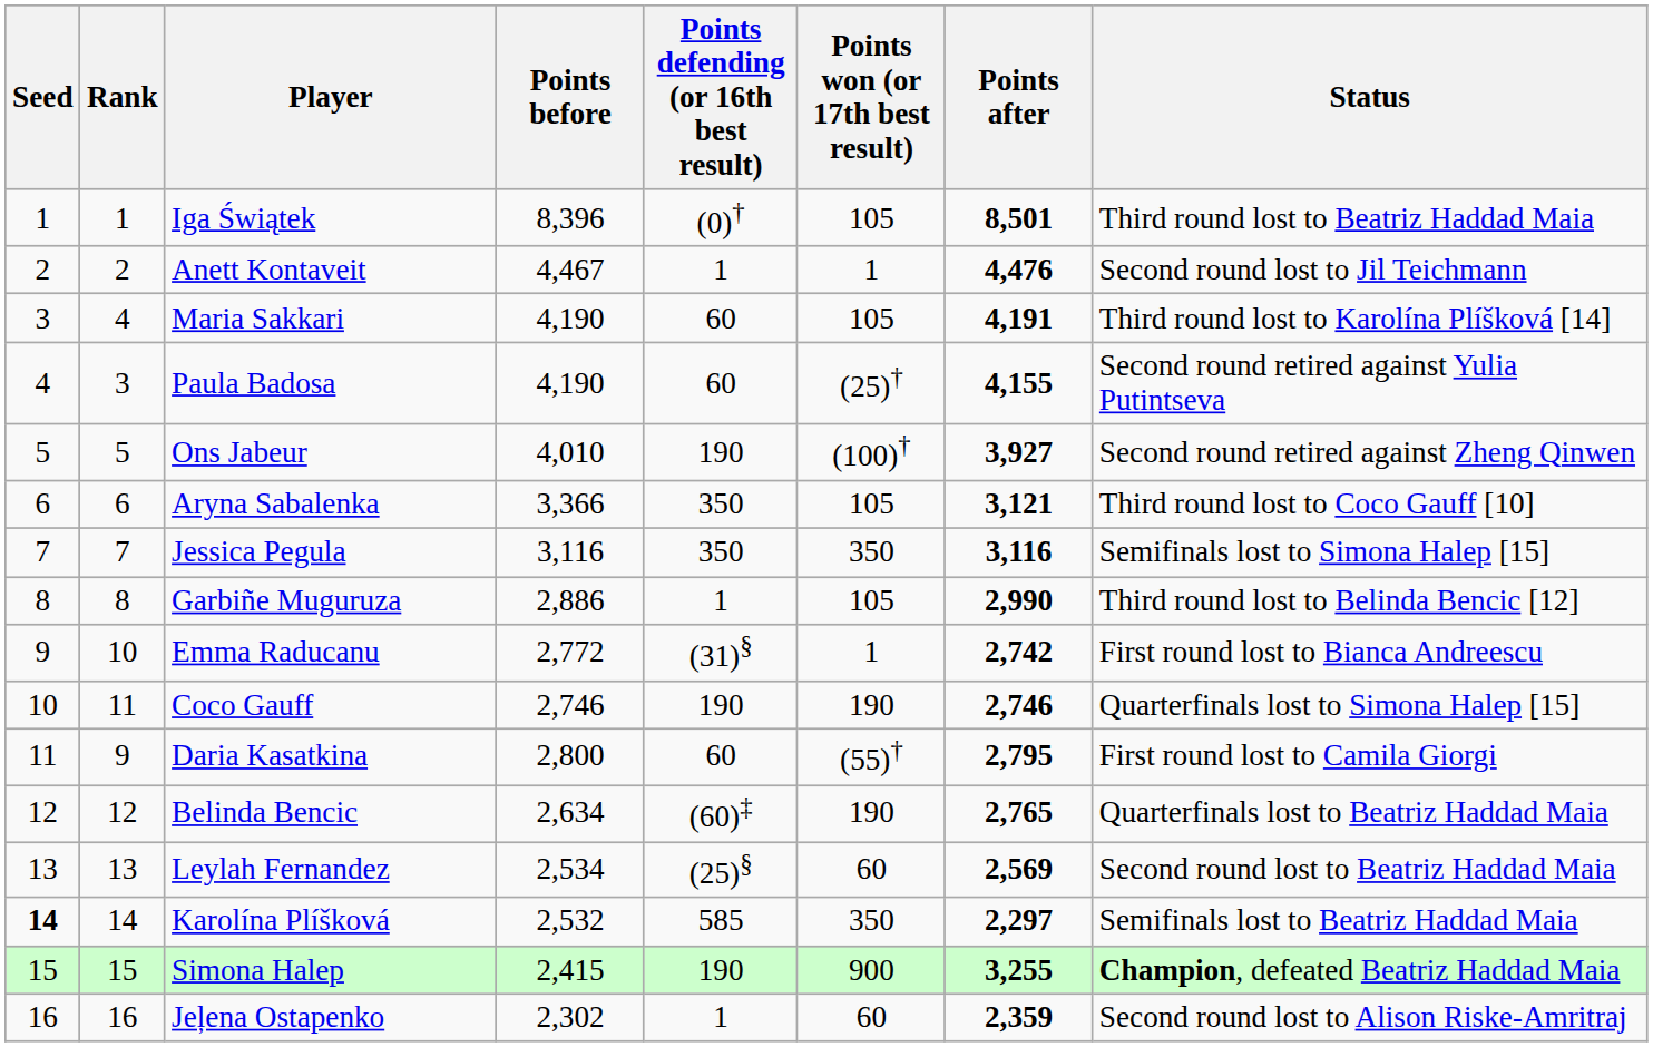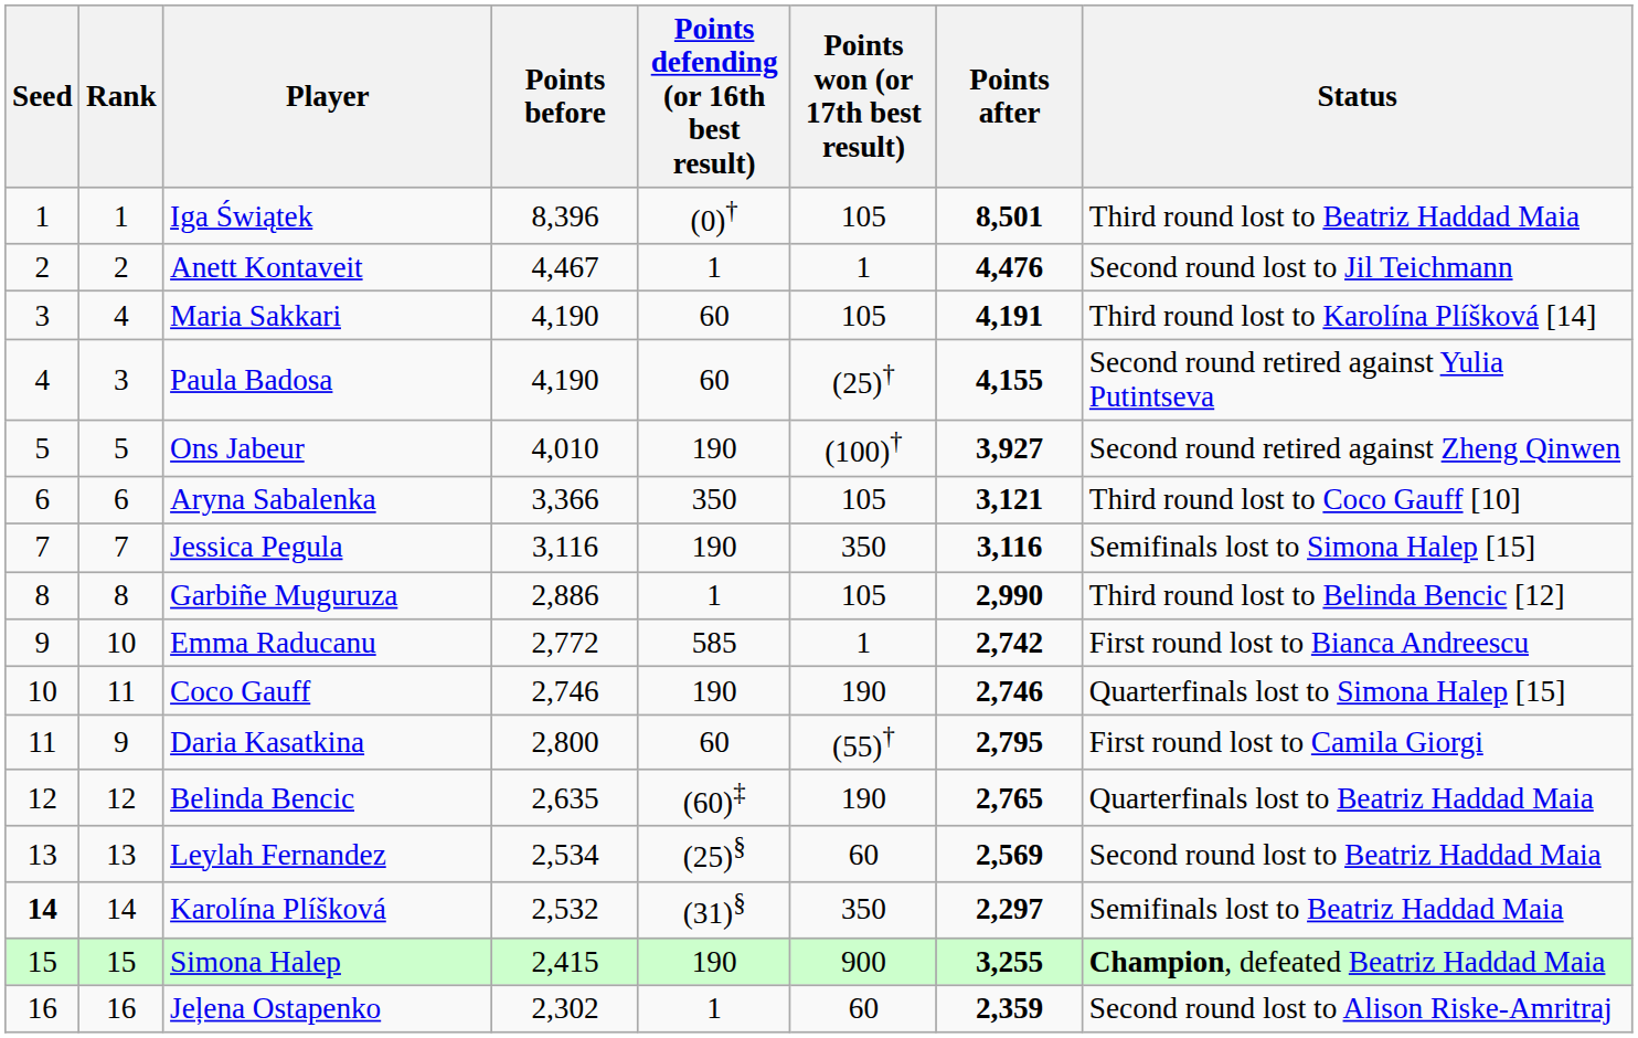 <table class="wikitable sortable">
 <tr>
 <th style="width:30px;">Seed</th>
 <th style="width:30px;">Rank</th>
 <th style="width:185px;">Player</th>
 <th style="width:75px;">Points before</th>
 <th style="width:75px;"><a href='#'>Points defending</a> (or 16th best result)</th>
 <th style="width:75px;">Points won (or 17th best result)</th>
 <th style="width:75px;">Points after</th>
 <th style="width:320px;">Status</th>
 </tr>
 <tr>
 <td style="text-align:center;">1</td>
 <td style="text-align:center;">1</td>
 <td> <a href='#'>Iga Świątek</a></td>
 <td style="text-align:center;">8,396</td>
 <td style="text-align:center;">(0)<sup>†</sup></td>
 <td style="text-align:center;">105</td>
 <td style="text-align:center;"><strong>8,501</strong></td>
 <td>Third round lost to  <a href='#'>Beatriz Haddad Maia</a></td>
 </tr>
 <tr>
 <td style="text-align:center;">2</td>
 <td style="text-align:center;">2</td>
 <td> <a href='#'>Anett Kontaveit</a></td>
 <td style="text-align:center;">4,467</td>
 <td style="text-align:center;">1</td>
 <td style="text-align:center;">1</td>
 <td style="text-align:center;"><strong>4,476</strong></td>
 <td>Second round lost to  <a href='#'>Jil Teichmann</a></td>
 </tr>
 <tr>
 <td style="text-align:center;">3</td>
 <td style="text-align:center;">4</td>
 <td> <a href='#'>Maria Sakkari</a></td>
 <td style="text-align:center;">4,190</td>
 <td style="text-align:center;">60</td>
 <td style="text-align:center;">105</td>
 <td style="text-align:center;"><strong>4,191</strong></td>
 <td>Third round lost to  <a href='#'>Karolína Plíšková</a> [14]</td>
 </tr>
 <tr>
 <td style="text-align:center;">4</td>
 <td style="text-align:center;">3</td>
 <td> <a href='#'>Paula Badosa</a></td>
 <td style="text-align:center;">4,190</td>
 <td style="text-align:center;">60</td>
 <td style="text-align:center;">(25)<sup>†</sup> </td>
 <td style="text-align:center;"><strong>4,155</strong></td>
 <td>Second round retired against  <a href='#'>Yulia Putintseva</a></td>
 </tr>
 <tr>
 <td style="text-align:center;">5</td>
 <td style="text-align:center;">5</td>
 <td> <a href='#'>Ons Jabeur</a></td>
 <td style="text-align:center;">4,010</td>
 <td style="text-align:center;">190</td>
 <td style="text-align:center;">(100)<sup>†</sup></td>
 <td style="text-align:center;"><strong>3,927</strong></td>
 <td>Second round retired against  <a href='#'>Zheng Qinwen</a></td>
 </tr>
 <tr>
 <td style="text-align:center;">6</td>
 <td style="text-align:center;">6</td>
 <td> <a href='#'>Aryna Sabalenka</a></td>
 <td style="text-align:center;">3,366</td>
 <td style="text-align:center;">350</td>
 <td style="text-align:center;">105</td>
 <td style="text-align:center;"><strong>3,121</strong></td>
 <td>Third round lost to  <a href='#'>Coco Gauff</a> [10]</td>
 </tr>
 <tr>
 <td style="text-align:center;">7</td>
 <td style="text-align:center;">7</td>
 <td> <a href='#'>Jessica Pegula</a></td>
 <td style="text-align:center;">3,116</td>
-<td style="text-align:center;">350</td>
+<td style="text-align:center;">190</td>
 <td style="text-align:center;">350</td>
 <td style="text-align:center;"><strong>3,116</strong></td>
 <td>Semifinals lost to  <a href='#'>Simona Halep</a> [15]</td>
 </tr>
 <tr>
 <td style="text-align:center;">8</td>
 <td style="text-align:center;">8</td>
 <td> <a href='#'>Garbiñe Muguruza</a></td>
 <td style="text-align:center;">2,886</td>
 <td style="text-align:center;">1</td>
 <td style="text-align:center;">105</td>
 <td style="text-align:center;"><strong>2,990</strong></td>
 <td>Third round lost to  <a href='#'>Belinda Bencic</a> [12]</td>
 </tr>
 <tr>
 <td style="text-align:center;">9</td>
 <td style="text-align:center;">10</td>
 <td> <a href='#'>Emma Raducanu</a></td>
 <td style="text-align:center;">2,772</td>
-<td style="text-align:center;">(31)<sup>§</sup></td>
+<td style="text-align:center;">585</td>
 <td style="text-align:center;">1</td>
 <td style="text-align:center;"><strong>2,742</strong></td>
 <td>First round lost to  <a href='#'>Bianca Andreescu</a></td>
 </tr>
 <tr>
 <td style="text-align:center;">10</td>
 <td style="text-align:center;">11</td>
 <td> <a href='#'>Coco Gauff</a></td>
 <td style="text-align:center;">2,746</td>
 <td style="text-align:center;">190</td>
 <td style="text-align:center;">190</td>
 <td style="text-align:center;"><strong>2,746</strong></td>
 <td>Quarterfinals lost to  <a href='#'>Simona Halep</a> [15]</td>
 </tr>
 <tr>
 <td style="text-align:center;">11</td>
 <td style="text-align:center;">9</td>
 <td> <a href='#'>Daria Kasatkina</a></td>
 <td style="text-align:center;">2,800</td>
 <td style="text-align:center;">60</td>
 <td style="text-align:center;">(55)<sup>†</sup></td>
 <td style="text-align:center;"><strong>2,795</strong></td>
 <td>First round lost to  <a href='#'>Camila Giorgi</a></td>
 </tr>
 <tr>
 <td style="text-align:center;">12</td>
 <td style="text-align:center;">12</td>
 <td> <a href='#'>Belinda Bencic</a></td>
-<td style="text-align:center;">2,634</td>
+<td style="text-align:center;">2,635</td>
 <td style="text-align:center;">(60)<sup>‡</sup></td>
 <td style="text-align:center;">190</td>
 <td style="text-align:center;"><strong>2,765</strong></td>
 <td>Quarterfinals lost to  <a href='#'>Beatriz Haddad Maia</a></td>
 </tr>
 <tr>
 <td style="text-align:center;">13</td>
 <td style="text-align:center;">13</td>
 <td> <a href='#'>Leylah Fernandez</a></td>
 <td style="text-align:center;">2,534</td>
 <td style="text-align:center;">(25)<sup>§</sup></td>
 <td style="text-align:center;">60</td>
 <td style="text-align:center;"><strong>2,569</strong></td>
 <td>Second round lost to  <a href='#'>Beatriz Haddad Maia</a></td>
 </tr>
 <tr>
 <td style="text-align:center;"><strong>14</strong></td>
 <td style="text-align:center;">14</td>
 <td> <a href='#'>Karolína Plíšková</a></td>
 <td style="text-align:center;">2,532</td>
-<td style="text-align:center;">585</td>
+<td style="text-align:center;">(31)<sup>§</sup></td>
 <td style="text-align:center;">350</td>
 <td style="text-align:center;"><strong>2,297</strong></td>
 <td>Semifinals lost to  <a href='#'>Beatriz Haddad Maia</a></td>
 </tr>
 <tr style="background-color:#cfc;">
 <td style="text-align:center;">15</td>
 <td style="text-align:center;">15</td>
 <td> <a href='#'>Simona Halep</a></td>
 <td style="text-align:center;">2,415</td>
 <td style="text-align:center;">190</td>
 <td style="text-align:center;">900</td>
 <td style="text-align:center;"><strong>3,255</strong></td>
 <td><strong>Champion</strong>, defeated  <a href='#'>Beatriz Haddad Maia</a></td>
 </tr>
 <tr>
 <td style="text-align:center;">16</td>
 <td style="text-align:center;">16</td>
 <td> <a href='#'>Jeļena Ostapenko</a></td>
 <td style="text-align:center;">2,302</td>
 <td style="text-align:center;">1</td>
 <td style="text-align:center;">60</td>
 <td style="text-align:center;"><strong>2,359</strong></td>
 <td>Second round lost to  <a href='#'>Alison Riske-Amritraj</a></td>
 </tr>
 </table>
